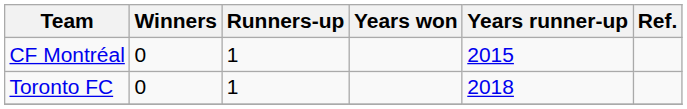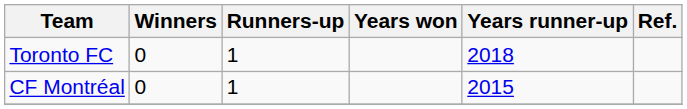 <table class="wikitable sortable">
 <tr>
 <th>Team</th>
 <th>Winners</th>
 <th>Runners-up</th>
 <th class="unsortable">Years won</th>
 <th class="unsortable">Years runner-up</th>
 <th class="unsortable">Ref.</th>
 </tr>
 <tr>
+<td><a href='#'>Toronto FC</a></td>
+<td>0</td>
+<td>1</td>
+<td></td>
+<td><a href='#'>2018</a></td>
+<td></td>
+</tr>
+<tr>
 <td><a href='#'>CF Montréal</a></td>
 <td>0</td>
 <td>1</td>
 <td></td>
 <td><a href='#'>2015</a></td>
 <td></td>
 </tr>
 <tr>
-<td><a href='#'>Toronto FC</a></td>
-<td>0</td>
-<td>1</td>
-<td></td>
-<td><a href='#'>2018</a></td>
-<td></td>
-</tr>
-<tr>
 </tr>
 </table>
